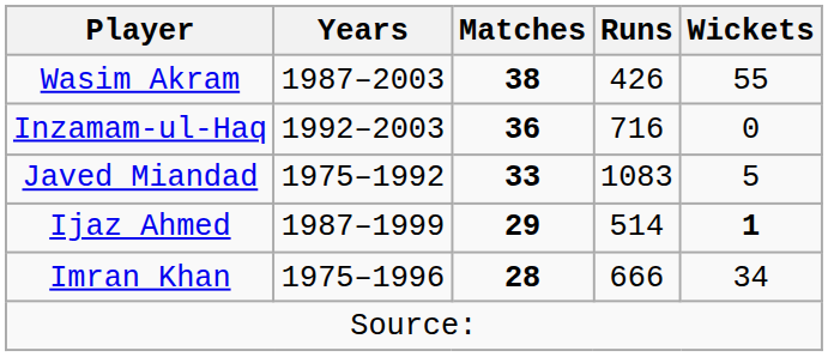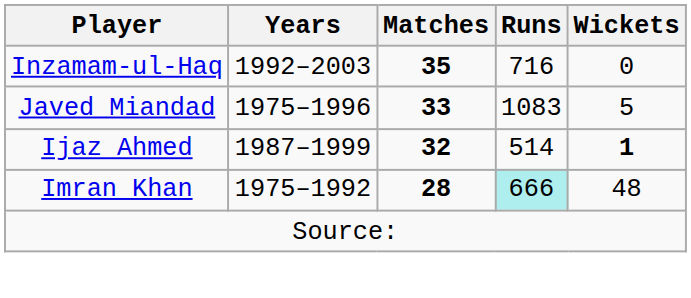 <table class="wikitable sortable" style="text-align:center">
 <tr>
 <th scope="col">Player</th>
 <th scope="col">Years</th>
 <th scope="col">Matches</th>
 <th scope="col">Runs</th>
 <th scope="col">Wickets</th>
 </tr>
 <tr>
-<td><a href='#'>Wasim Akram</a></td>
-<td>1987–2003</td>
-<td><strong>38</strong></td>
-<td>426</td>
-<td>55</td>
-</tr>
-<tr>
 <td><a href='#'>Inzamam-ul-Haq</a></td>
 <td>1992–2003</td>
-<td><strong>36</strong></td>
+<td><strong>35</strong></td>
 <td>716</td>
 <td>0</td>
 </tr>
 <tr>
 <td><a href='#'>Javed Miandad</a></td>
-<td>1975–1992</td>
+<td>1975–1996</td>
 <td><strong>33</strong></td>
 <td>1083</td>
 <td>5</td>
 </tr>
 <tr>
 <td><a href='#'>Ijaz Ahmed</a></td>
 <td>1987–1999</td>
-<td><strong>29</strong></td>
+<td><strong>32</strong></td>
 <td>514</td>
 <td><strong>1</strong></td>
 </tr>
 <tr>
 <td><a href='#'>Imran Khan</a></td>
-<td>1975–1996</td>
+<td>1975–1992</td>
 <td><strong>28</strong></td>
-<td>666</td>
-<td>34</td>
+<td style="background: paleturquoise;">666</td>
+<td>48</td>
 </tr>
 <tr>
 <td colspan="5">Source: </td>
 </tr>
 </table>
